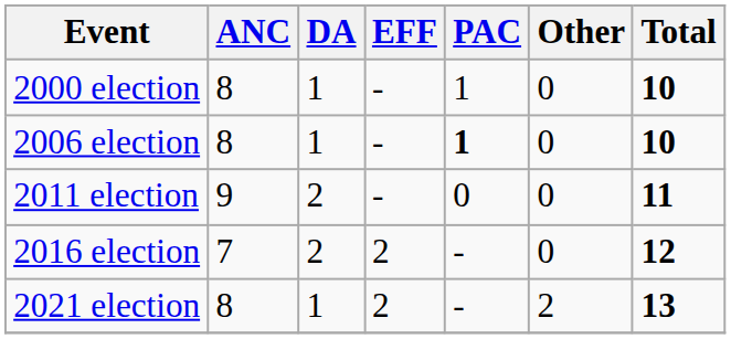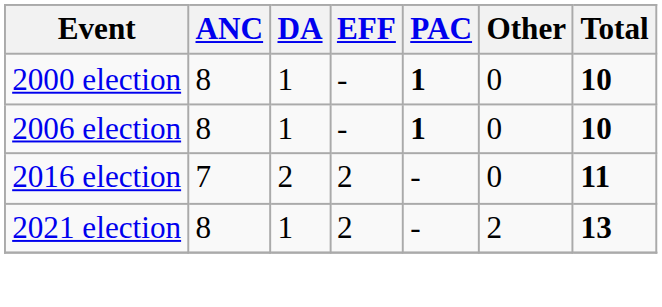 <table class="wikitable">
 <tr>
 <th>Event</th>
 <th><a href='#'>ANC</a></th>
 <th><a href='#'>DA</a></th>
 <th><a href='#'>EFF</a></th>
 <th><a href='#'>PAC</a></th>
 <th>Other</th>
 <th>Total</th>
 </tr>
 <tr>
 <td><a href='#'>2000 election</a></td>
 <td>8</td>
 <td>1</td>
 <td>-</td>
-<td>1</td>
+<td><strong>1</strong></td>
 <td>0</td>
 <td><strong>10</strong></td>
 </tr>
 <tr>
 <td><a href='#'>2006 election</a></td>
 <td>8</td>
 <td>1</td>
 <td>-</td>
 <td><strong>1</strong></td>
 <td>0</td>
 <td><strong>10</strong></td>
 </tr>
 <tr>
-<td><a href='#'>2011 election</a></td>
-<td>9</td>
-<td>2</td>
-<td>-</td>
-<td>0</td>
-<td>0</td>
-<td><strong>11</strong></td>
-</tr>
-<tr>
 <td><a href='#'>2016 election</a></td>
 <td>7</td>
 <td>2</td>
 <td>2</td>
 <td>-</td>
 <td>0</td>
-<td><strong>12</strong></td>
+<td><strong>11</strong></td>
 </tr>
 <tr>
 <td><a href='#'>2021 election</a></td>
 <td>8</td>
 <td>1</td>
 <td>2</td>
 <td>-</td>
 <td>2</td>
 <td><strong>13</strong></td>
 </tr>
 <tr>
 </tr>
 </table>
